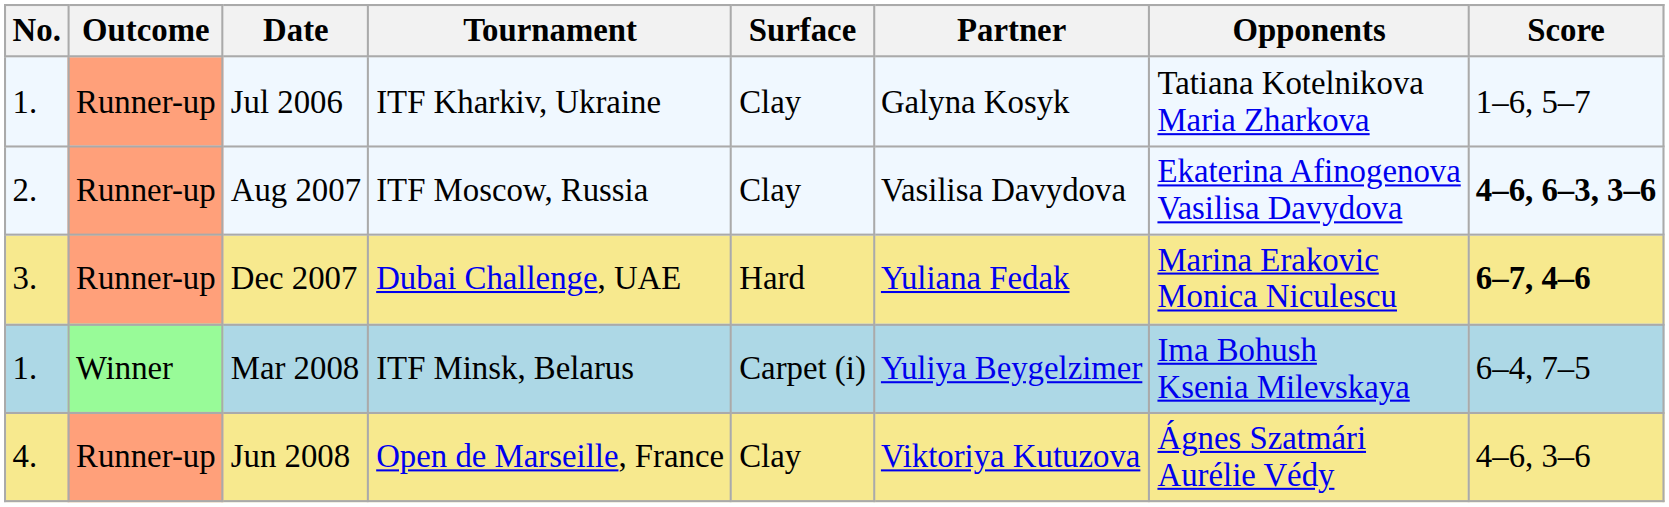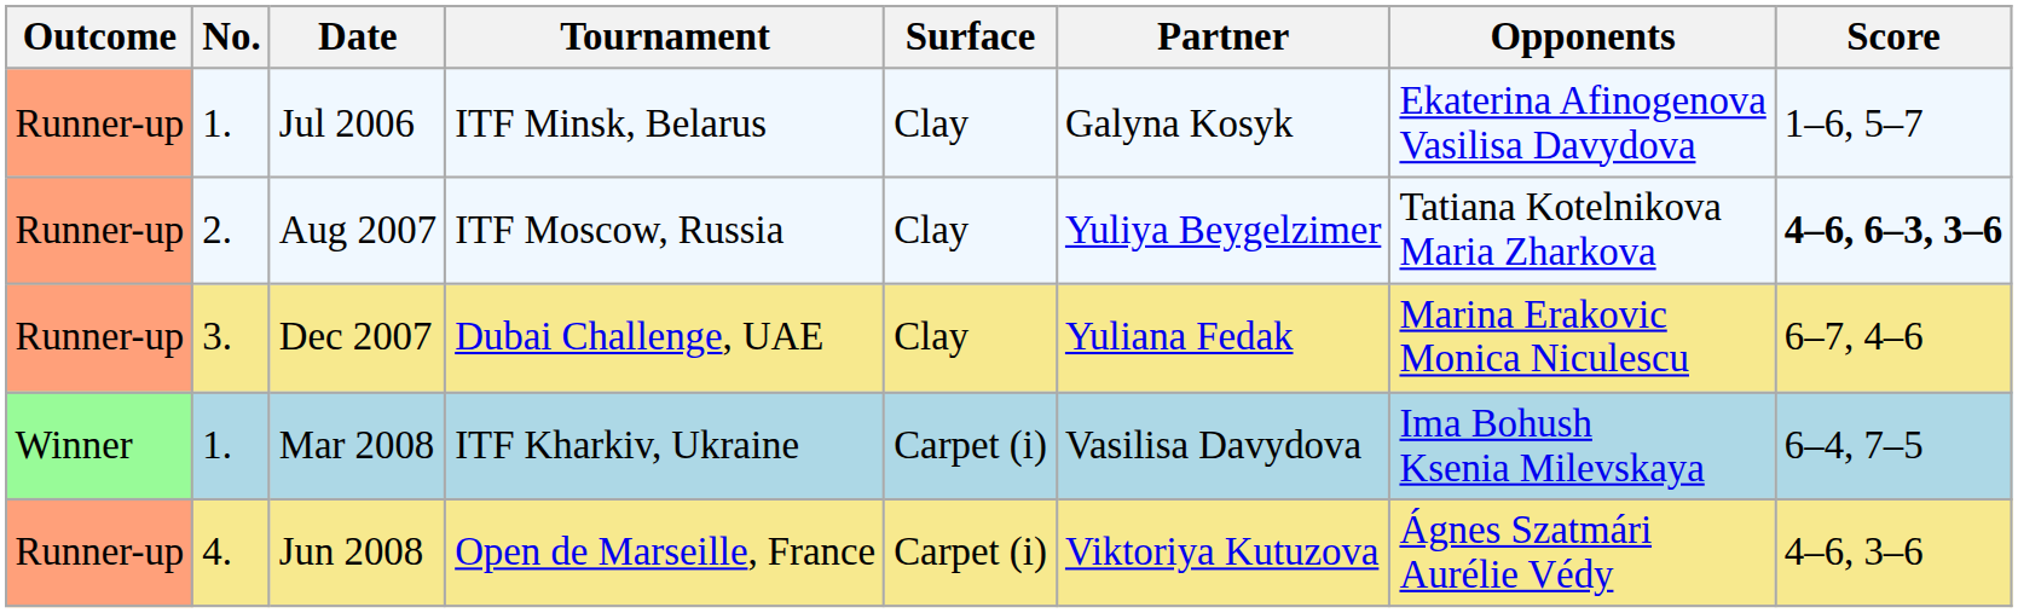 <table class="sortable wikitable">
 <tr>
+<th>Outcome</th>
 <th>No.</th>
-<th>Outcome</th>
 <th>Date</th>
 <th>Tournament</th>
 <th>Surface</th>
 <th>Partner</th>
 <th>Opponents</th>
 <th class="unsortable">Score</th>
 </tr>
 <tr style="background:#f0f8ff;">
+<td bgcolor="FFA07A">Runner-up</td>
 <td>1.</td>
-<td bgcolor="FFA07A">Runner-up</td>
 <td>Jul 2006</td>
-<td>ITF Kharkiv, Ukraine</td>
+<td>ITF Minsk, Belarus</td>
 <td>Clay</td>
 <td> Galyna Kosyk</td>
-<td> Tatiana Kotelnikova <br>  <a href='#'>Maria Zharkova</a></td>
+<td> <a href='#'>Ekaterina Afinogenova</a> <br>  <a href='#'>Vasilisa Davydova</a></td>
 <td>1–6, 5–7</td>
 </tr>
 <tr style="background:#f0f8ff;">
+<td bgcolor="FFA07A">Runner-up</td>
 <td>2.</td>
-<td bgcolor="FFA07A">Runner-up</td>
 <td>Aug 2007</td>
 <td>ITF Moscow, Russia</td>
 <td>Clay</td>
-<td> Vasilisa Davydova</td>
-<td> <a href='#'>Ekaterina Afinogenova</a> <br>  <a href='#'>Vasilisa Davydova</a></td>
+<td> <a href='#'>Yuliya Beygelzimer</a></td>
+<td> Tatiana Kotelnikova <br>  <a href='#'>Maria Zharkova</a></td>
 <td><strong>4–6, 6–3, 3–6</strong></td>
 </tr>
 <tr style="background:#f7e98e;">
+<td bgcolor="FFA07A">Runner-up</td>
 <td>3.</td>
-<td bgcolor="FFA07A">Runner-up</td>
 <td>Dec 2007</td>
 <td><a href='#'>Dubai Challenge</a>, UAE</td>
-<td>Hard</td>
+<td>Clay</td>
 <td> <a href='#'>Yuliana Fedak</a></td>
 <td> <a href='#'>Marina Erakovic</a> <br>  <a href='#'>Monica Niculescu</a></td>
-<td><strong>6–7, 4–6</strong></td>
+<td>6–7, 4–6</td>
 </tr>
 <tr style="background:lightblue;">
+<td bgcolor="98FB98">Winner</td>
 <td>1.</td>
-<td bgcolor="98FB98">Winner</td>
 <td>Mar 2008</td>
-<td>ITF Minsk, Belarus</td>
+<td>ITF Kharkiv, Ukraine</td>
 <td>Carpet (i)</td>
-<td> <a href='#'>Yuliya Beygelzimer</a></td>
+<td> Vasilisa Davydova</td>
 <td> <a href='#'>Ima Bohush</a> <br>  <a href='#'>Ksenia Milevskaya</a></td>
 <td>6–4, 7–5</td>
 </tr>
 <tr style="background:#f7e98e;">
+<td bgcolor="FFA07A">Runner-up</td>
 <td>4.</td>
-<td bgcolor="FFA07A">Runner-up</td>
 <td>Jun 2008</td>
 <td><a href='#'>Open de Marseille</a>, France</td>
-<td>Clay</td>
+<td>Carpet (i)</td>
 <td> <a href='#'>Viktoriya Kutuzova</a></td>
 <td> <a href='#'>Ágnes Szatmári</a> <br>  <a href='#'>Aurélie Védy</a></td>
 <td>4–6, 3–6</td>
 </tr>
 </table>
